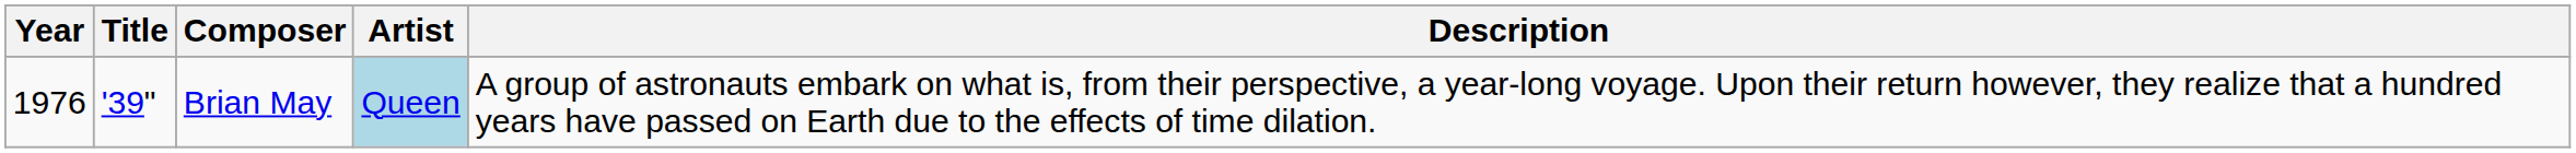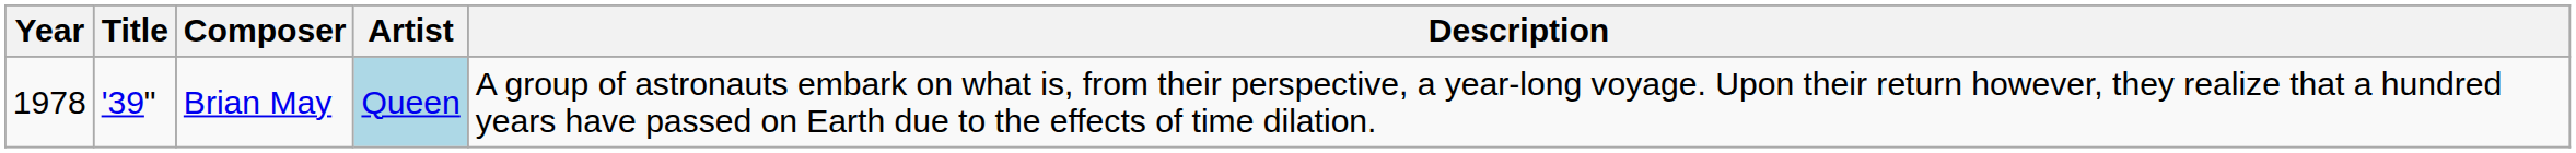 <table class="wikitable sortable">
 <tr>
 <th>Year</th>
 <th>Title</th>
 <th>Composer</th>
 <th>Artist</th>
 <th class="unsortable">Description</th>
 </tr>
 <tr>
-<td>1976</td>
+<td>1978</td>
 <td><a href='#'>'39</a>"</td>
 <td><a href='#'>Brian May</a></td>
 <td style="background: lightblue;"><a href='#'>Queen</a></td>
 <td>A group of astronauts embark on what is, from their perspective, a year-long voyage. Upon their return however, they realize that a hundred years have passed on Earth due to the effects of time dilation.</td>
 </tr>
 </table>
